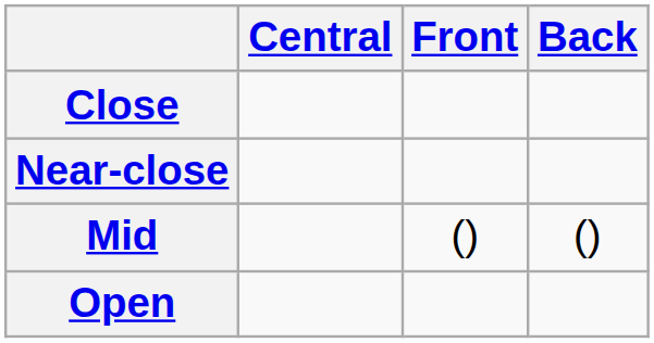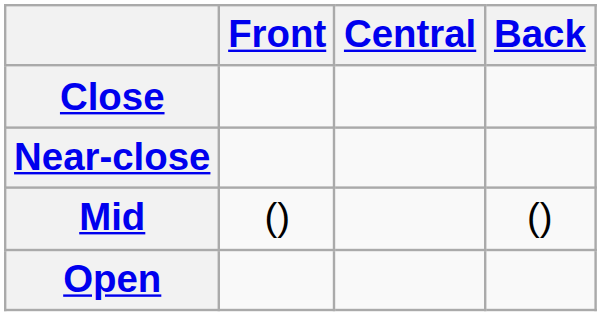 <table class="wikitable" style="text-align:center;">
 <tr>
 <th></th>
+<th><a href='#'>Front</a></th>
 <th><a href='#'>Central</a></th>
-<th><a href='#'>Front</a></th>
 <th><a href='#'>Back</a></th>
 </tr>
 <tr>
 <th><a href='#'>Close</a></th>
 <td></td>
 <td></td>
 <td></td>
 </tr>
 <tr>
 <th><a href='#'>Near-close</a></th>
 <td></td>
 <td></td>
 <td></td>
 </tr>
 <tr>
 <th><a href='#'>Mid</a></th>
+<td>()</td>
 <td></td>
-<td>()</td>
 <td>()</td>
 </tr>
 <tr>
 <th><a href='#'>Open</a></th>
 <td></td>
 <td></td>
 <td></td>
 </tr>
 </table>
